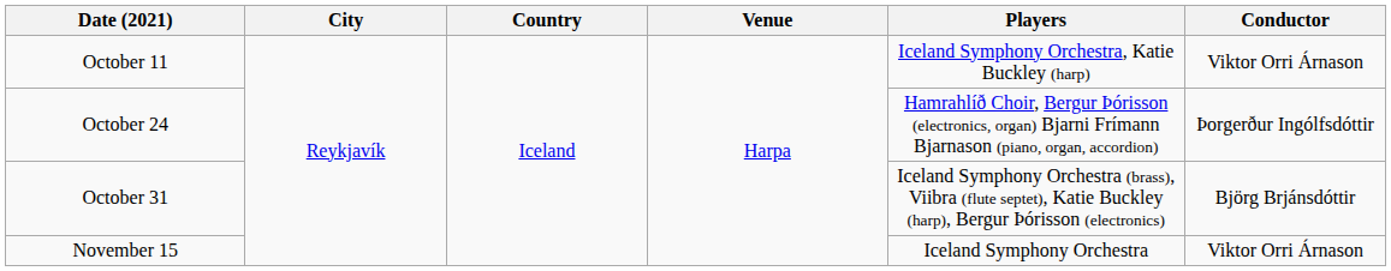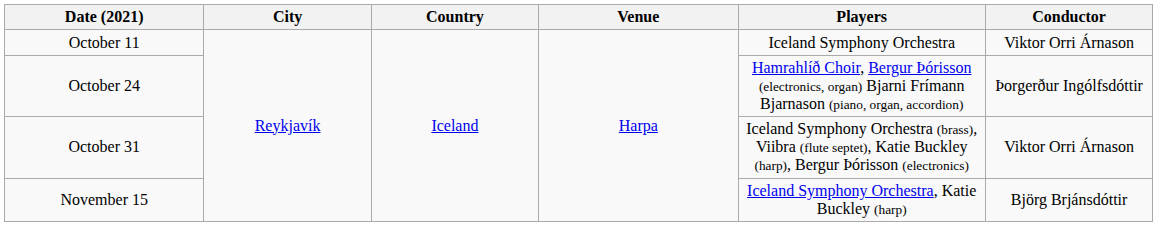 <table class="wikitable plainrowheaders" style="text-align: center;">
 <tr>
 <th scope="col" style="width:12em;">Date (2021)</th>
 <th scope="col" style="width:10em;">City</th>
 <th scope="col" style="width:10em;">Country</th>
 <th scope="col" style="width:12em;">Venue</th>
 <th scope="col" style="width:15em;">Players</th>
 <th scope="col" style="width:10em;">Conductor</th>
 </tr>
 <tr>
 <td>October 11</td>
 <td rowspan="4"><a href='#'>Reykjavík</a></td>
 <td rowspan="4"><a href='#'>Iceland</a></td>
 <td rowspan="4"><a href='#'>Harpa</a></td>
-<td><a href='#'>Iceland Symphony Orchestra</a>, Katie Buckley <small>(harp)</small></td>
+<td>Iceland Symphony Orchestra</td>
 <td>Viktor Orri Árnason</td>
 </tr>
 <tr>
 <td>October 24</td>
 <td><a href='#'>Hamrahlíð Choir</a>, <a href='#'>Bergur Þórisson</a> <small>(electronics, organ)</small> Bjarni Frímann Bjarnason <small>(piano, organ, accordion)</small></td>
 <td>Þorgerður Ingólfsdóttir</td>
 </tr>
 <tr>
 <td>October 31</td>
 <td>Iceland Symphony Orchestra <small>(brass)</small>, Viibra <small>(flute septet)</small>, Katie Buckley <small>(harp)</small>, Bergur Þórisson <small>(electronics)</small></td>
-<td>Björg Brjánsdóttir</td>
+<td>Viktor Orri Árnason</td>
 </tr>
 <tr>
 <td>November 15</td>
-<td>Iceland Symphony Orchestra</td>
-<td>Viktor Orri Árnason</td>
+<td><a href='#'>Iceland Symphony Orchestra</a>, Katie Buckley <small>(harp)</small></td>
+<td>Björg Brjánsdóttir</td>
 </tr>
 <tr>
 </tr>
 </table>
